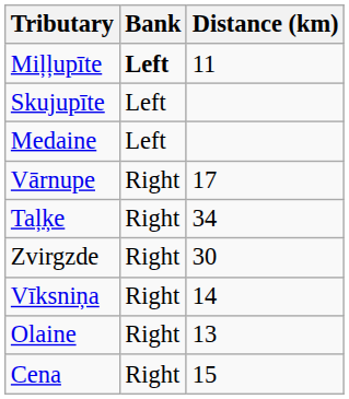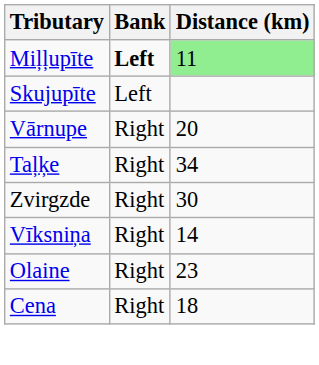 <table class="wikitable">
 <tr>
 <th scope="col">Tributary</th>
 <th scope="col">Bank</th>
 <th scope="col">Distance (km)</th>
 </tr>
 <tr>
 <td><a href='#'>Miļļupīte</a></td>
 <td><strong>Left</strong></td>
-<td>11</td>
+<td style="background: lightgreen;">11</td>
 </tr>
 <tr>
 <td><a href='#'>Skujupīte</a></td>
 <td>Left</td>
 <td></td>
 </tr>
 <tr>
-<td><a href='#'>Medaine</a></td>
-<td>Left</td>
-<td></td>
-</tr>
-<tr>
 <td><a href='#'>Vārnupe</a></td>
 <td>Right</td>
-<td>17</td>
+<td>20</td>
 </tr>
 <tr>
 <td><a href='#'>Taļķe</a></td>
 <td>Right</td>
 <td>34</td>
 </tr>
 <tr>
 <td>Zvirgzde</td>
 <td>Right</td>
 <td>30</td>
 </tr>
 <tr>
 <td><a href='#'>Vīksniņa</a></td>
 <td>Right</td>
 <td>14</td>
 </tr>
 <tr>
 <td><a href='#'>Olaine</a></td>
 <td>Right</td>
-<td>13</td>
+<td>23</td>
 </tr>
 <tr>
 <td><a href='#'>Cena</a></td>
 <td>Right</td>
-<td>15</td>
+<td>18</td>
 </tr>
 </table>
